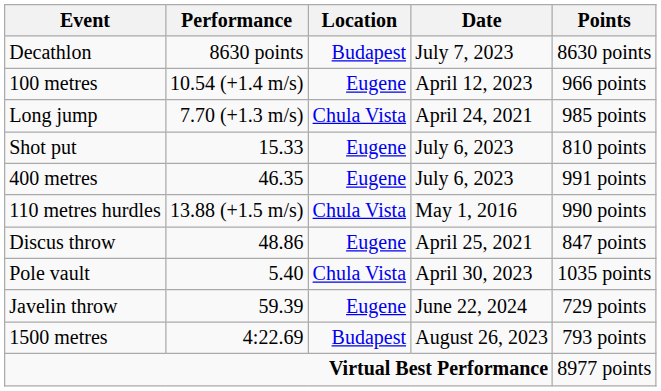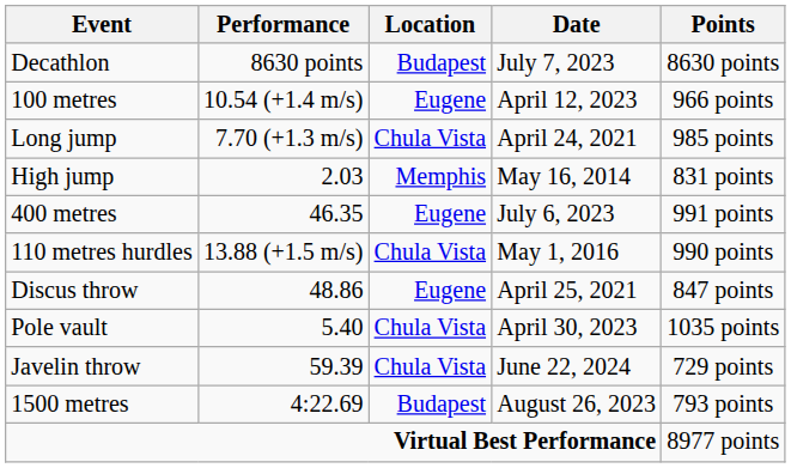 <table class="wikitable">
 <tr>
 <th>Event</th>
 <th>Performance</th>
 <th>Location</th>
 <th>Date</th>
 <th>Points</th>
 </tr>
 <tr>
 <td>Decathlon</td>
 <td align=right>8630 points</td>
 <td align=right><a href='#'>Budapest</a></td>
 <td>July 7, 2023</td>
 <td align=center>8630 points</td>
 </tr>
 <tr>
 <td>100 metres</td>
 <td align=right>10.54 (+1.4 m/s)</td>
 <td align=right><a href='#'>Eugene</a></td>
 <td>April 12, 2023</td>
 <td align=center>966 points</td>
 </tr>
 <tr>
 <td>Long jump</td>
 <td align=right>7.70 (+1.3 m/s)</td>
 <td align=right><a href='#'>Chula Vista</a></td>
 <td>April 24, 2021</td>
 <td align=center>985 points</td>
 </tr>
 <tr>
-<td>Shot put</td>
-<td align=right>15.33</td>
-<td align=right><a href='#'>Eugene</a></td>
-<td>July 6, 2023</td>
-<td align=center>810 points</td>
+<td>High jump</td>
+<td align=right>2.03</td>
+<td align=right><a href='#'>Memphis</a></td>
+<td>May 16, 2014</td>
+<td align=center>831 points</td>
 </tr>
 <tr>
 <td>400 metres</td>
 <td align=right>46.35</td>
 <td align=right><a href='#'>Eugene</a></td>
 <td>July 6, 2023</td>
 <td align=center>991 points</td>
 </tr>
 <tr>
 <td>110 metres hurdles</td>
 <td align=right>13.88 (+1.5 m/s)</td>
 <td align=right><a href='#'>Chula Vista</a></td>
 <td>May 1, 2016</td>
 <td align=center>990 points</td>
 </tr>
 <tr>
 <td>Discus throw</td>
 <td align=right>48.86</td>
 <td align="right"><a href='#'>Eugene</a></td>
 <td>April 25, 2021</td>
 <td align=center>847 points</td>
 </tr>
 <tr>
 <td>Pole vault</td>
 <td align=right>5.40</td>
 <td align=right><a href='#'>Chula Vista</a></td>
 <td>April 30, 2023</td>
 <td align=center>1035 points</td>
 </tr>
 <tr>
 <td>Javelin throw</td>
 <td align=right>59.39</td>
-<td align=right><a href='#'>Eugene</a></td>
+<td align=right><a href='#'>Chula Vista</a></td>
 <td>June 22, 2024</td>
 <td align=center>729 points</td>
 </tr>
 <tr>
 <td>1500 metres</td>
 <td align=right>4:22.69</td>
 <td align=right><a href='#'>Budapest</a></td>
 <td>August 26, 2023</td>
 <td align=center>793 points</td>
 </tr>
 <tr>
 <td colspan=4 align=right><strong>Virtual Best Performance</strong></td>
 <td align="center">8977 points</td>
 </tr>
 </table>
